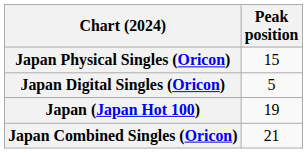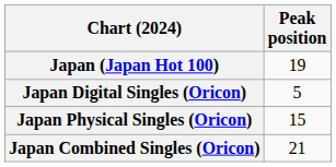 <table class="wikitable sortable plainrowheaders" style="text-align:center">
 <tr>
 <th scope="col">Chart (2024)</th>
 <th scope="col">Peak<br>position</th>
 </tr>
 <tr>
-<th scope="row">Japan Physical Singles (<a href='#'>Oricon</a>)</th>
-<td>15</td>
+<th scope="row">Japan (<a href='#'>Japan Hot 100</a>)</th>
+<td>19</td>
 </tr>
 <tr>
 <th scope="row">Japan Digital Singles (<a href='#'>Oricon</a>)</th>
 <td>5</td>
 </tr>
 <tr>
-<th scope="row">Japan (<a href='#'>Japan Hot 100</a>)</th>
-<td>19</td>
+<th scope="row">Japan Physical Singles (<a href='#'>Oricon</a>)</th>
+<td>15</td>
 </tr>
 <tr>
 <th scope="row">Japan Combined Singles (<a href='#'>Oricon</a>)</th>
 <td>21</td>
 </tr>
 </table>
